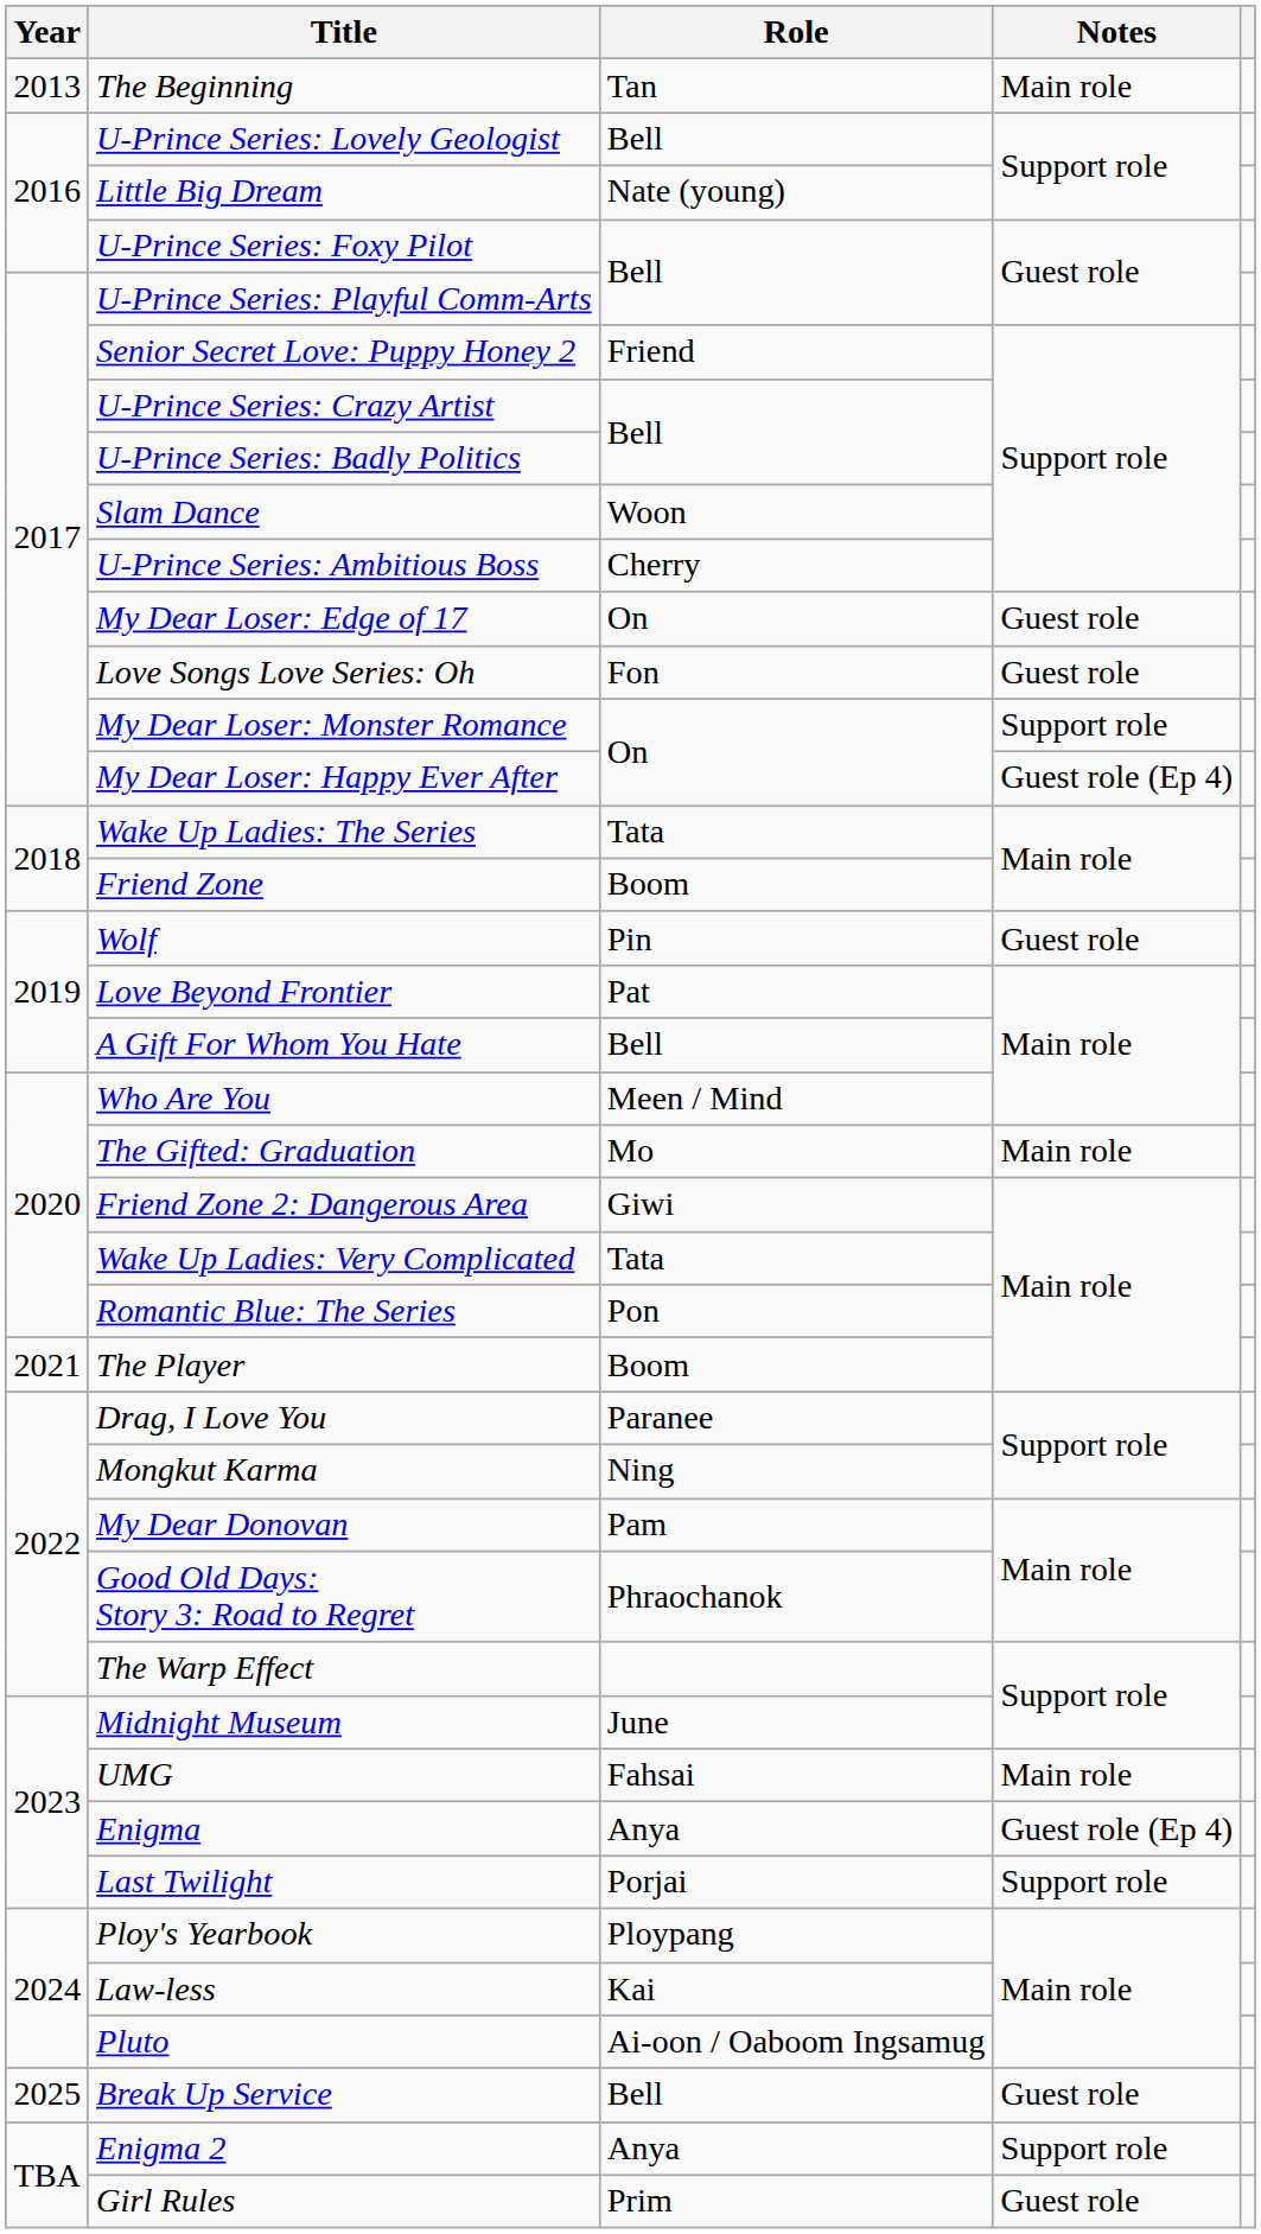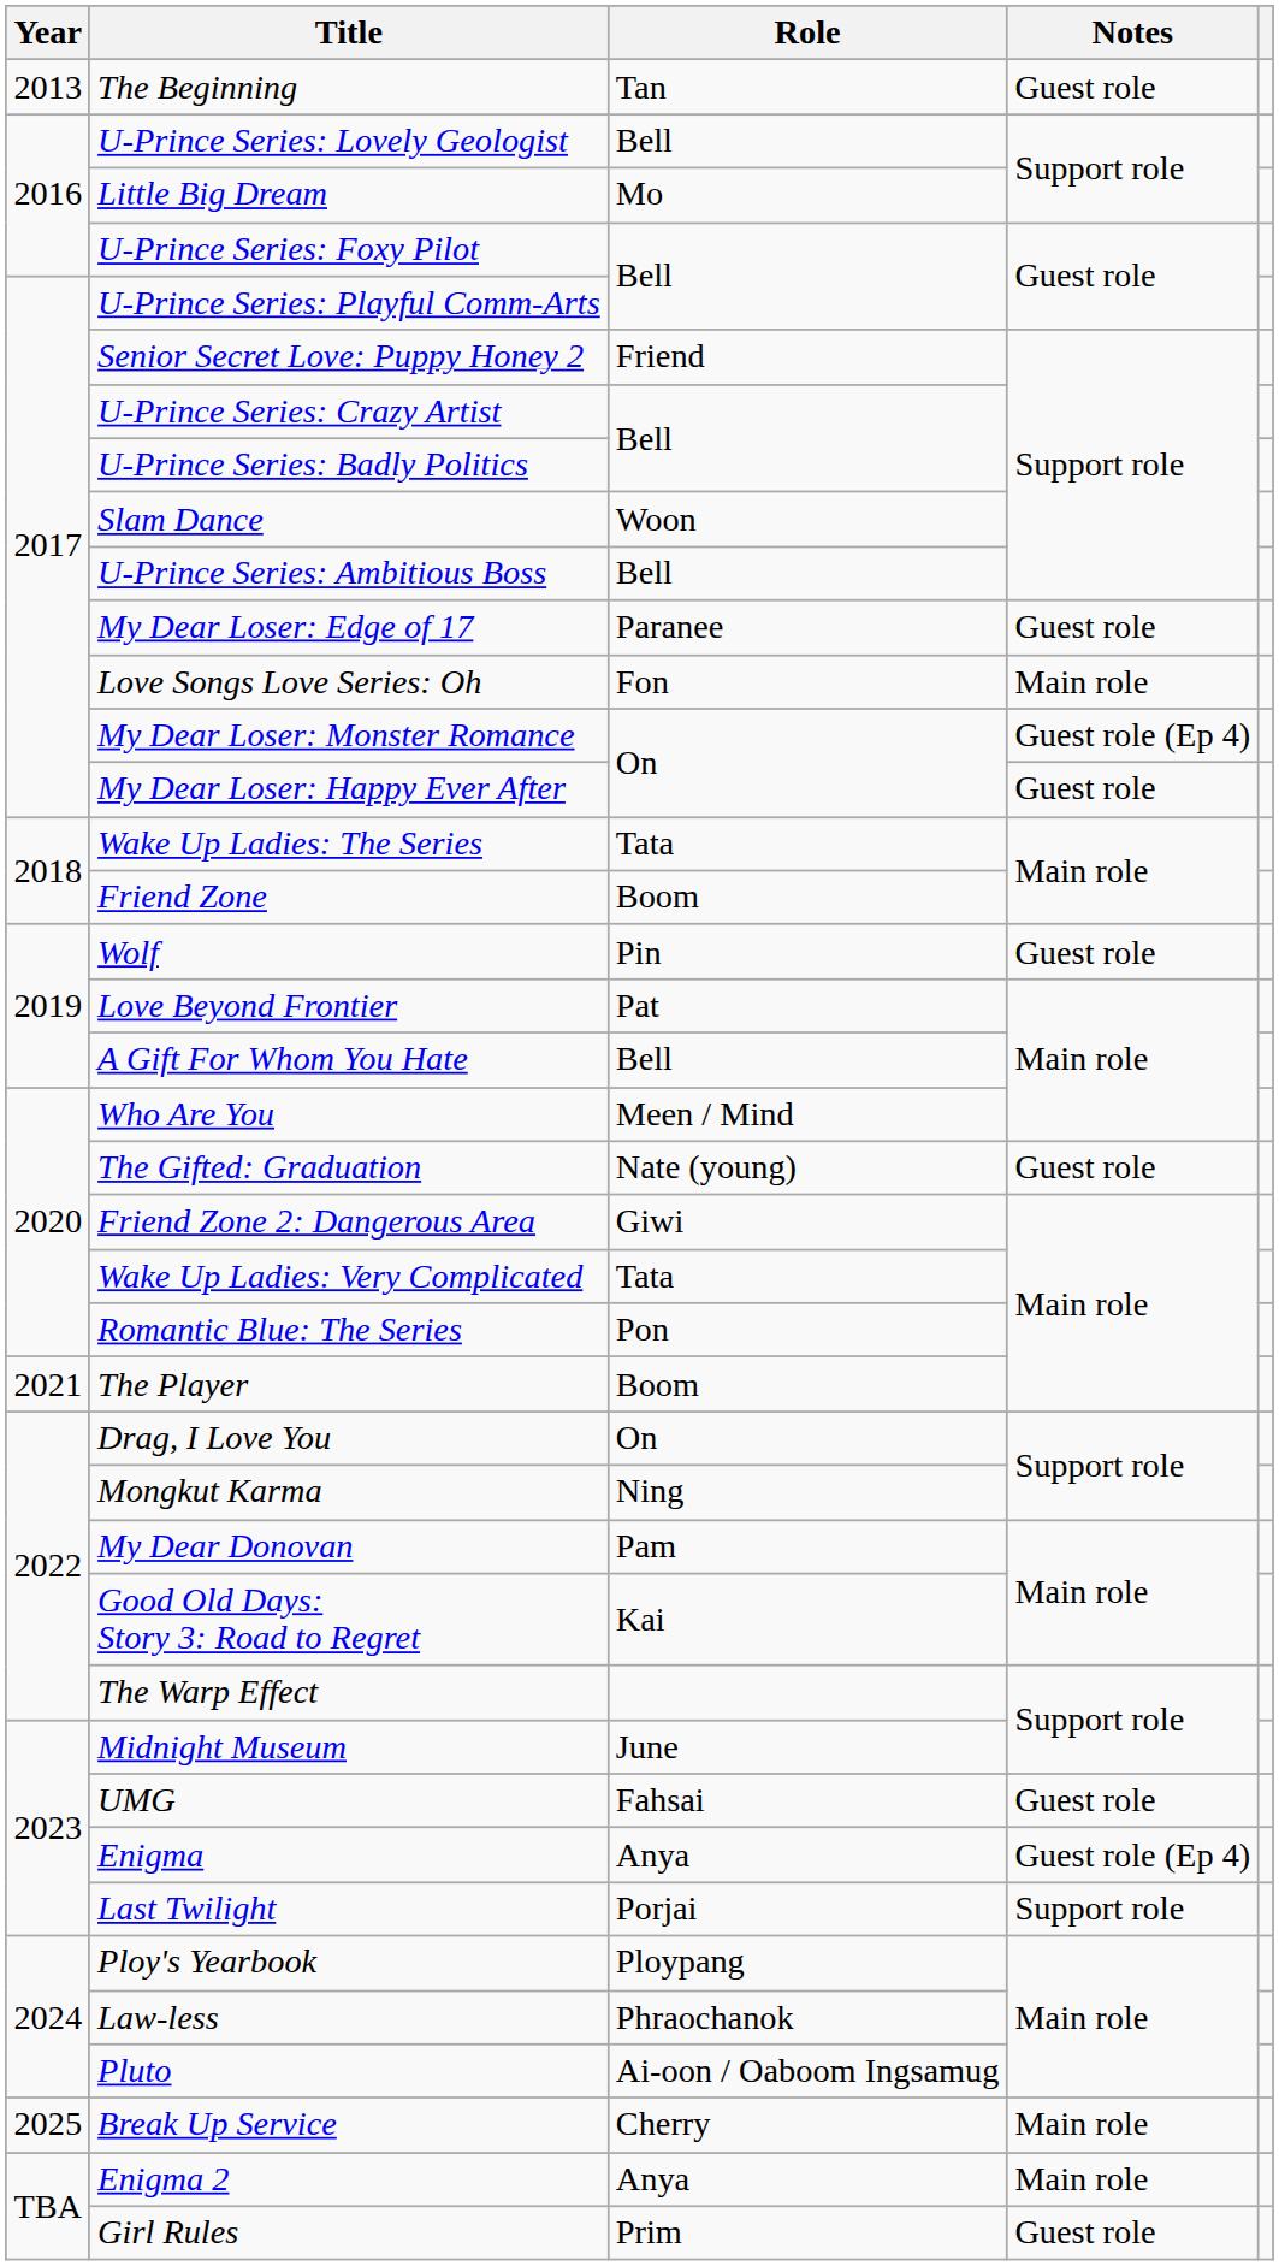 <table class="wikitable sortable plainrowheaders">
 <tr>
 <th scope="col">Year</th>
 <th scope="col">Title</th>
 <th scope="col">Role</th>
 <th scope="col" class="unsortable">Notes</th>
 <th scope="col" class="unsortable"></th>
 </tr>
 <tr>
 <td>2013</td>
 <td><em>The Beginning</em></td>
 <td>Tan</td>
-<td>Main role</td>
+<td>Guest role</td>
 <td style="text-align: center;"></td>
 </tr>
 <tr>
 <td rowspan="3">2016</td>
 <td><em><a href='#'>U-Prince Series: Lovely Geologist</a></em></td>
 <td>Bell</td>
 <td rowspan="2">Support role</td>
 <td style="text-align: center;"></td>
 </tr>
 <tr>
 <td><em><a href='#'>Little Big Dream</a></em></td>
-<td>Nate (young)</td>
+<td>Mo</td>
 <td style="text-align: center;"></td>
 </tr>
 <tr>
 <td><em><a href='#'>U-Prince Series: Foxy Pilot</a></em></td>
 <td rowspan="2">Bell</td>
 <td rowspan="2">Guest role</td>
 <td style="text-align: center;"></td>
 </tr>
 <tr>
 <td rowspan="10">2017</td>
 <td><em><a href='#'>U-Prince Series: Playful Comm-Arts</a></em></td>
 <td style="text-align: center;"></td>
 </tr>
 <tr>
 <td><em><a href='#'>Senior Secret Love: Puppy Honey 2</a></em></td>
 <td>Friend</td>
 <td rowspan="5">Support role</td>
 <td style="text-align: center;"></td>
 </tr>
 <tr>
 <td><em><a href='#'>U-Prince Series: Crazy Artist</a></em></td>
 <td rowspan="2">Bell</td>
 <td style="text-align: center;"></td>
 </tr>
 <tr>
 <td><em><a href='#'>U-Prince Series: Badly Politics</a></em></td>
 <td style="text-align: center;"></td>
 </tr>
 <tr>
 <td><em><a href='#'>Slam Dance</a></em></td>
 <td>Woon</td>
 <td style="text-align: center;"></td>
 </tr>
 <tr>
 <td><em><a href='#'>U-Prince Series: Ambitious Boss</a></em></td>
-<td>Cherry</td>
+<td>Bell</td>
 <td style="text-align: center;"></td>
 </tr>
 <tr>
 <td><em><a href='#'>My Dear Loser: Edge of 17</a></em></td>
-<td>On</td>
+<td>Paranee</td>
 <td>Guest role</td>
 <td style="text-align: center;"></td>
 </tr>
 <tr>
 <td><em>Love Songs Love Series: Oh</em></td>
 <td>Fon</td>
-<td>Guest role</td>
+<td>Main role</td>
 <td style="text-align: center;"></td>
 </tr>
 <tr>
 <td><em><a href='#'>My Dear Loser: Monster Romance</a></em></td>
 <td rowspan="2">On</td>
-<td>Support role</td>
+<td>Guest role (Ep 4)</td>
 <td style="text-align: center;"></td>
 </tr>
 <tr>
 <td><em><a href='#'>My Dear Loser: Happy Ever After</a></em></td>
-<td>Guest role (Ep 4)</td>
+<td>Guest role</td>
 <td style="text-align: center;"></td>
 </tr>
 <tr>
 <td rowspan="2">2018</td>
 <td><em><a href='#'>Wake Up Ladies: The Series</a></em></td>
 <td>Tata</td>
 <td rowspan="2">Main role</td>
 <td style="text-align: center;"></td>
 </tr>
 <tr>
 <td><em><a href='#'>Friend Zone</a></em></td>
 <td>Boom</td>
 <td style="text-align: center;"></td>
 </tr>
 <tr>
 <td rowspan="3">2019</td>
 <td><em><a href='#'>Wolf</a></em></td>
 <td>Pin</td>
 <td>Guest role</td>
 <td style="text-align: center;"></td>
 </tr>
 <tr>
 <td><em><a href='#'>Love Beyond Frontier</a></em></td>
 <td>Pat</td>
 <td rowspan="3">Main role</td>
 <td style="text-align: center;"></td>
 </tr>
 <tr>
 <td><em><a href='#'>A Gift For Whom You Hate</a></em></td>
 <td>Bell</td>
 <td style="text-align: center;"></td>
 </tr>
 <tr>
 <td rowspan="5">2020</td>
 <td><em><a href='#'>Who Are You</a></em></td>
 <td>Meen / Mind</td>
 <td style="text-align: center;"></td>
 </tr>
 <tr>
 <td><em><a href='#'>The Gifted: Graduation</a></em></td>
-<td>Mo</td>
-<td>Main role</td>
+<td>Nate (young)</td>
+<td>Guest role</td>
 <td style="text-align: center;"></td>
 </tr>
 <tr>
 <td><em><a href='#'>Friend Zone 2: Dangerous Area</a></em></td>
 <td>Giwi</td>
 <td rowspan="4">Main role</td>
 <td style="text-align: center;"></td>
 </tr>
 <tr>
 <td><em><a href='#'>Wake Up Ladies: Very Complicated</a></em></td>
 <td>Tata</td>
 <td style="text-align: center;"></td>
 </tr>
 <tr>
 <td><em><a href='#'>Romantic Blue: The Series</a></em></td>
 <td>Pon</td>
 <td style="text-align: center;"></td>
 </tr>
 <tr>
 <td>2021</td>
 <td><em>The Player</em></td>
 <td>Boom</td>
 <td style="text-align: center;"></td>
 </tr>
 <tr>
 <td rowspan="5">2022</td>
 <td><em>Drag, I Love You</em></td>
-<td>Paranee</td>
+<td>On</td>
 <td rowspan="2">Support role</td>
 <td></td>
 </tr>
 <tr>
 <td><em>Mongkut Karma</em></td>
 <td>Ning</td>
 <td></td>
 </tr>
 <tr>
 <td><em><a href='#'>My Dear Donovan</a></em></td>
 <td>Pam</td>
 <td rowspan="2">Main role</td>
 <td style="text-align: center;"></td>
 </tr>
 <tr>
 <td><em><a href='#'>Good Old Days:<br>Story 3: Road to Regret</a></em></td>
-<td>Phraochanok</td>
+<td>Kai</td>
 <td style="text-align: center;"></td>
 </tr>
 <tr>
 <td><em>The Warp Effect</em></td>
 <td></td>
 <td rowspan="2">Support role</td>
 <td style="text-align: center;"></td>
 </tr>
 <tr>
 <td rowspan="4">2023</td>
 <td><em><a href='#'>Midnight Museum</a></em></td>
 <td>June</td>
 <td style="text-align: center;"></td>
 </tr>
 <tr>
 <td><em>UMG</em></td>
 <td>Fahsai</td>
-<td>Main role</td>
+<td>Guest role</td>
 <td></td>
 </tr>
 <tr>
 <td><em><a href='#'>Enigma</a></em></td>
 <td>Anya</td>
 <td>Guest role (Ep 4)</td>
 <td></td>
 </tr>
 <tr>
 <td><em><a href='#'>Last Twilight</a></em></td>
 <td>Porjai</td>
 <td>Support role</td>
 <td></td>
 </tr>
 <tr>
 <td rowspan="3">2024</td>
 <td><em>Ploy's Yearbook</em></td>
 <td>Ploypang</td>
 <td rowspan="3">Main role</td>
 <td></td>
 </tr>
 <tr>
 <td><em>Law-less</em></td>
-<td>Kai</td>
+<td>Phraochanok</td>
 <td style="text-align: center;"></td>
 </tr>
 <tr>
 <td><em><a href='#'>Pluto</a></em></td>
 <td>Ai-oon / Oaboom Ingsamug</td>
 <td></td>
 </tr>
 <tr>
 <td rowspan="1">2025</td>
 <td><em><a href='#'>Break Up Service</a></em></td>
-<td>Bell</td>
-<td>Guest role</td>
+<td>Cherry</td>
+<td>Main role</td>
 <td></td>
 </tr>
 <tr>
 <td rowspan="2">TBA</td>
 <td><em><a href='#'>Enigma 2</a></em></td>
 <td>Anya</td>
-<td>Support role</td>
+<td>Main role</td>
 <td></td>
 </tr>
 <tr>
 <td><em>Girl Rules</em></td>
 <td>Prim</td>
 <td>Guest role</td>
 <td></td>
 </tr>
 </table>
